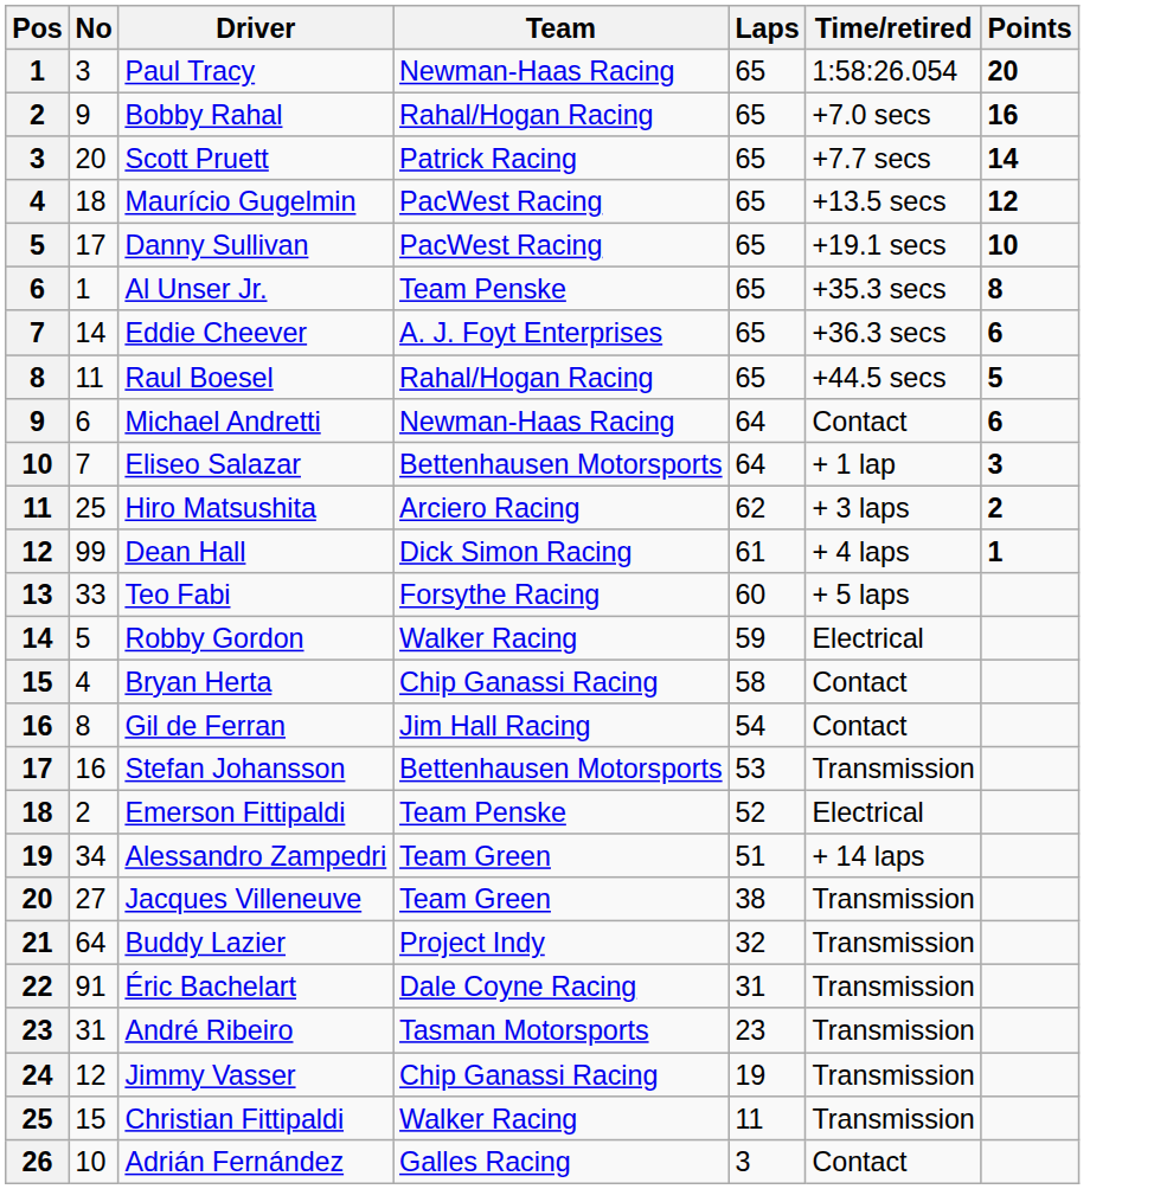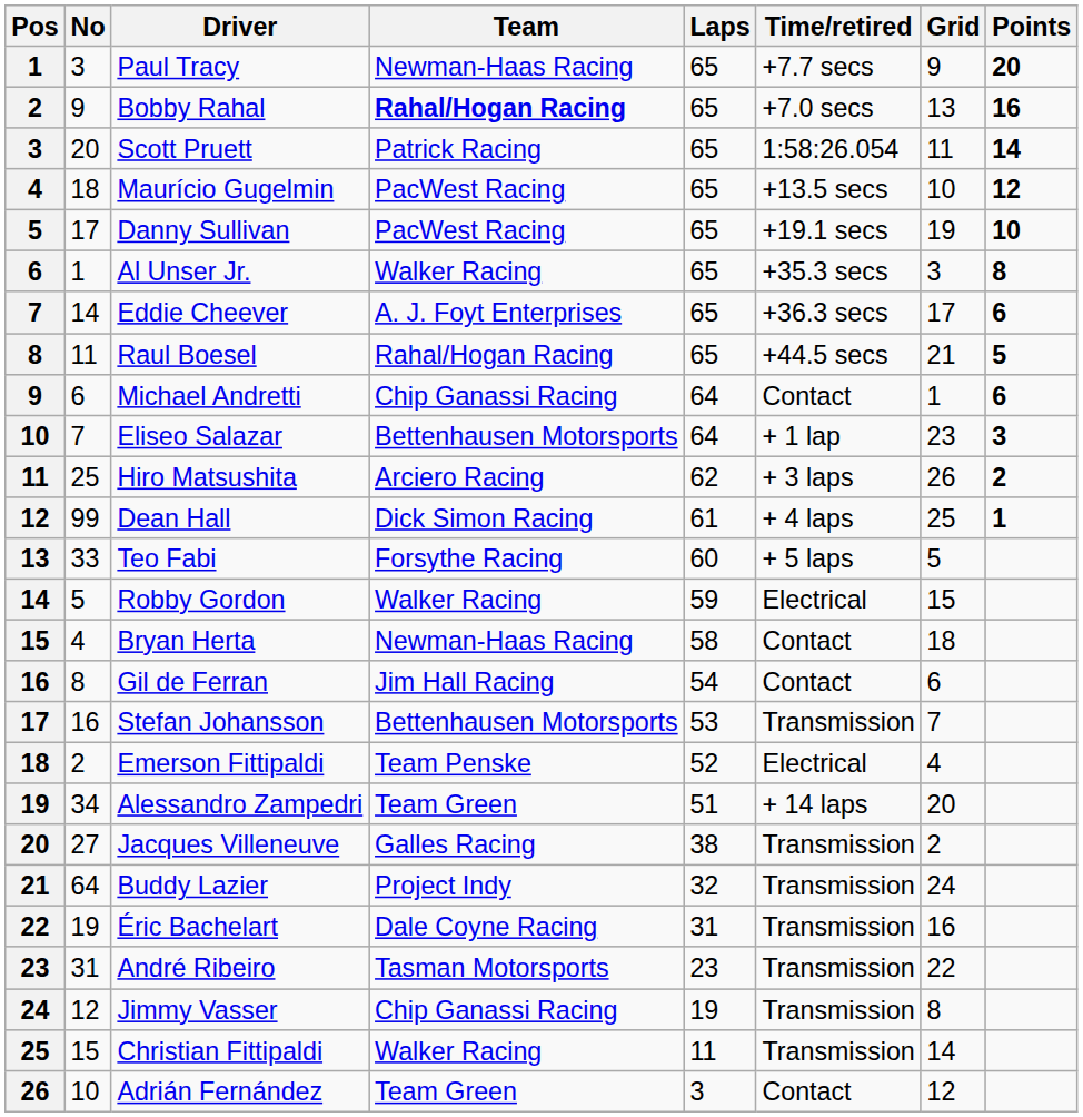 <table class="wikitable" style="font-size:95%;">
 <tr>
 <th>Pos</th>
 <th>No</th>
 <th>Driver</th>
 <th>Team</th>
 <th>Laps</th>
 <th>Time/retired</th>
+<th>Grid</th>
 <th>Points</th>
 </tr>
 <tr>
 <th>1</th>
 <td>3</td>
 <td> <a href='#'>Paul Tracy</a></td>
 <td><a href='#'>Newman-Haas Racing</a></td>
 <td>65</td>
-<td>1:58:26.054</td>
+<td>+7.7 secs</td>
+<td>9</td>
 <td><strong>20</strong></td>
 </tr>
 <tr>
 <th>2</th>
 <td>9</td>
 <td> <a href='#'>Bobby Rahal</a></td>
-<td><a href='#'>Rahal/Hogan Racing</a></td>
+<td><strong><a href='#'>Rahal/Hogan Racing</a></strong></td>
 <td>65</td>
 <td>+7.0 secs</td>
+<td>13</td>
 <td><strong>16</strong></td>
 </tr>
 <tr>
 <th>3</th>
 <td>20</td>
 <td> <a href='#'>Scott Pruett</a></td>
 <td><a href='#'>Patrick Racing</a></td>
 <td>65</td>
-<td>+7.7 secs</td>
+<td>1:58:26.054</td>
+<td>11</td>
 <td><strong>14</strong></td>
 </tr>
 <tr>
 <th>4</th>
 <td>18</td>
 <td> <a href='#'>Maurício Gugelmin</a></td>
 <td><a href='#'>PacWest Racing</a></td>
 <td>65</td>
 <td>+13.5 secs</td>
+<td>10</td>
 <td><strong>12</strong></td>
 </tr>
 <tr>
 <th>5</th>
 <td>17</td>
 <td> <a href='#'>Danny Sullivan</a></td>
 <td><a href='#'>PacWest Racing</a></td>
 <td>65</td>
 <td>+19.1 secs</td>
+<td>19</td>
 <td><strong>10</strong></td>
 </tr>
 <tr>
 <th>6</th>
 <td>1</td>
 <td> <a href='#'>Al Unser Jr.</a></td>
-<td><a href='#'>Team Penske</a></td>
+<td><a href='#'>Walker Racing</a></td>
 <td>65</td>
 <td>+35.3 secs</td>
+<td>3</td>
 <td><strong>8</strong></td>
 </tr>
 <tr>
 <th>7</th>
 <td>14</td>
 <td> <a href='#'>Eddie Cheever</a></td>
 <td><a href='#'>A. J. Foyt Enterprises</a></td>
 <td>65</td>
 <td>+36.3 secs</td>
+<td>17</td>
 <td><strong>6</strong></td>
 </tr>
 <tr>
 <th>8</th>
 <td>11</td>
 <td> <a href='#'>Raul Boesel</a></td>
 <td><a href='#'>Rahal/Hogan Racing</a></td>
 <td>65</td>
 <td>+44.5 secs</td>
+<td>21</td>
 <td><strong>5</strong></td>
 </tr>
 <tr>
 <th>9</th>
 <td>6</td>
 <td> <a href='#'>Michael Andretti</a></td>
-<td><a href='#'>Newman-Haas Racing</a></td>
+<td><a href='#'>Chip Ganassi Racing</a></td>
 <td>64</td>
 <td>Contact</td>
+<td>1</td>
 <td><strong>6</strong></td>
 </tr>
 <tr>
 <th>10</th>
 <td>7</td>
 <td> <a href='#'>Eliseo Salazar</a></td>
 <td><a href='#'>Bettenhausen Motorsports</a></td>
 <td>64</td>
 <td>+ 1 lap</td>
+<td>23</td>
 <td><strong>3</strong></td>
 </tr>
 <tr>
 <th>11</th>
 <td>25</td>
 <td> <a href='#'>Hiro Matsushita</a></td>
 <td><a href='#'>Arciero Racing</a></td>
 <td>62</td>
 <td>+ 3 laps</td>
+<td>26</td>
 <td><strong>2</strong></td>
 </tr>
 <tr>
 <th>12</th>
 <td>99</td>
 <td> <a href='#'>Dean Hall</a></td>
 <td><a href='#'>Dick Simon Racing</a></td>
 <td>61</td>
 <td>+ 4 laps</td>
+<td>25</td>
 <td><strong>1</strong></td>
 </tr>
 <tr>
 <th>13</th>
 <td>33</td>
 <td> <a href='#'>Teo Fabi</a></td>
 <td><a href='#'>Forsythe Racing</a></td>
 <td>60</td>
 <td>+ 5 laps</td>
+<td>5</td>
 <td></td>
 </tr>
 <tr>
 <th>14</th>
 <td>5</td>
 <td> <a href='#'>Robby Gordon</a></td>
 <td><a href='#'>Walker Racing</a></td>
 <td>59</td>
 <td>Electrical</td>
+<td>15</td>
 <td></td>
 </tr>
 <tr>
 <th>15</th>
 <td>4</td>
 <td> <a href='#'>Bryan Herta</a></td>
-<td><a href='#'>Chip Ganassi Racing</a></td>
+<td><a href='#'>Newman-Haas Racing</a></td>
 <td>58</td>
 <td>Contact</td>
+<td>18</td>
 <td></td>
 </tr>
 <tr>
 <th>16</th>
 <td>8</td>
 <td> <a href='#'>Gil de Ferran</a></td>
 <td><a href='#'>Jim Hall Racing</a></td>
 <td>54</td>
 <td>Contact</td>
+<td>6</td>
 <td></td>
 </tr>
 <tr>
 <th>17</th>
 <td>16</td>
 <td> <a href='#'>Stefan Johansson</a></td>
 <td><a href='#'>Bettenhausen Motorsports</a></td>
 <td>53</td>
 <td>Transmission</td>
+<td>7</td>
 <td></td>
 </tr>
 <tr>
 <th>18</th>
 <td>2</td>
 <td> <a href='#'>Emerson Fittipaldi</a></td>
 <td><a href='#'>Team Penske</a></td>
 <td>52</td>
 <td>Electrical</td>
+<td>4</td>
 <td></td>
 </tr>
 <tr>
 <th>19</th>
 <td>34</td>
 <td> <a href='#'>Alessandro Zampedri</a></td>
 <td><a href='#'>Team Green</a></td>
 <td>51</td>
 <td>+ 14 laps</td>
+<td>20</td>
 <td></td>
 </tr>
 <tr>
 <th>20</th>
 <td>27</td>
 <td> <a href='#'>Jacques Villeneuve</a></td>
-<td><a href='#'>Team Green</a></td>
+<td><a href='#'>Galles Racing</a></td>
 <td>38</td>
 <td>Transmission</td>
+<td>2</td>
 <td></td>
 </tr>
 <tr>
 <th>21</th>
 <td>64</td>
 <td> <a href='#'>Buddy Lazier</a></td>
 <td><a href='#'>Project Indy</a></td>
 <td>32</td>
 <td>Transmission</td>
+<td>24</td>
 <td></td>
 </tr>
 <tr>
 <th>22</th>
-<td>91</td>
+<td>19</td>
 <td> <a href='#'>Éric Bachelart</a></td>
 <td><a href='#'>Dale Coyne Racing</a></td>
 <td>31</td>
 <td>Transmission</td>
+<td>16</td>
 <td></td>
 </tr>
 <tr>
 <th>23</th>
 <td>31</td>
 <td> <a href='#'>André Ribeiro</a></td>
 <td><a href='#'>Tasman Motorsports</a></td>
 <td>23</td>
 <td>Transmission</td>
+<td>22</td>
 <td></td>
 </tr>
 <tr>
 <th>24</th>
 <td>12</td>
 <td> <a href='#'>Jimmy Vasser</a></td>
 <td><a href='#'>Chip Ganassi Racing</a></td>
 <td>19</td>
 <td>Transmission</td>
+<td>8</td>
 <td></td>
 </tr>
 <tr>
 <th>25</th>
 <td>15</td>
 <td> <a href='#'>Christian Fittipaldi</a></td>
 <td><a href='#'>Walker Racing</a></td>
 <td>11</td>
 <td>Transmission</td>
+<td>14</td>
 <td></td>
 </tr>
 <tr>
 <th>26</th>
 <td>10</td>
 <td> <a href='#'>Adrián Fernández</a></td>
-<td><a href='#'>Galles Racing</a></td>
+<td><a href='#'>Team Green</a></td>
 <td>3</td>
 <td>Contact</td>
+<td>12</td>
 <td></td>
 </tr>
 </table>
